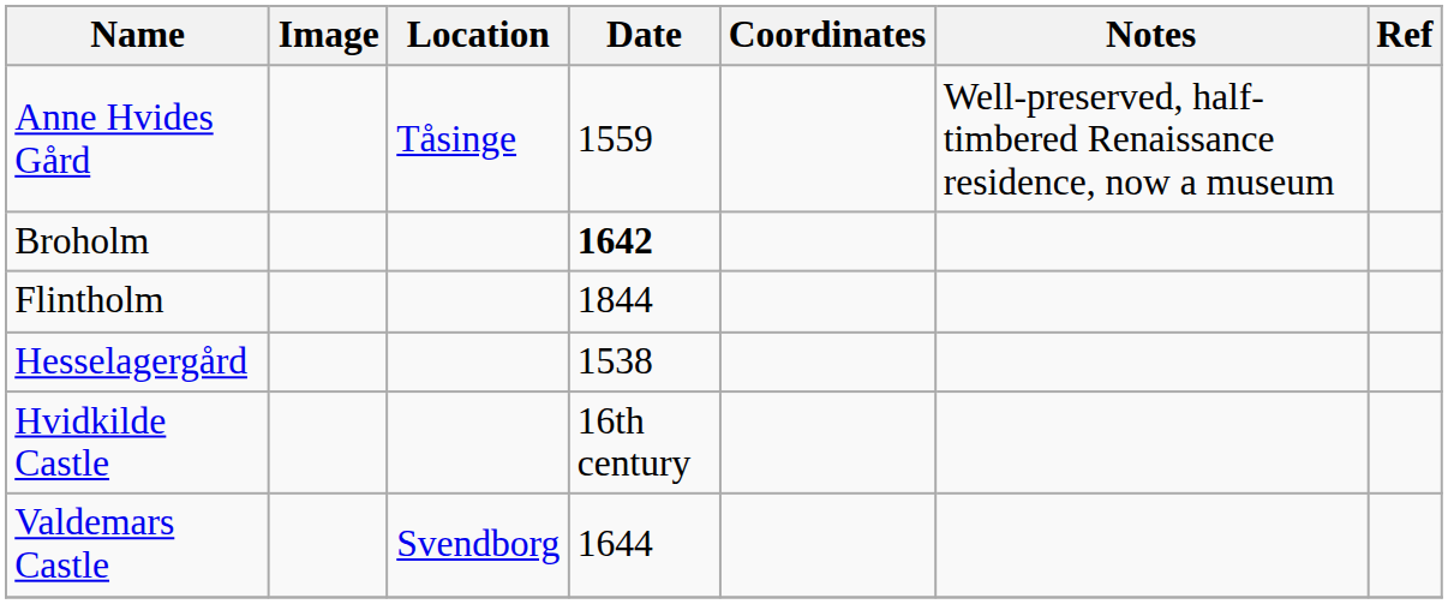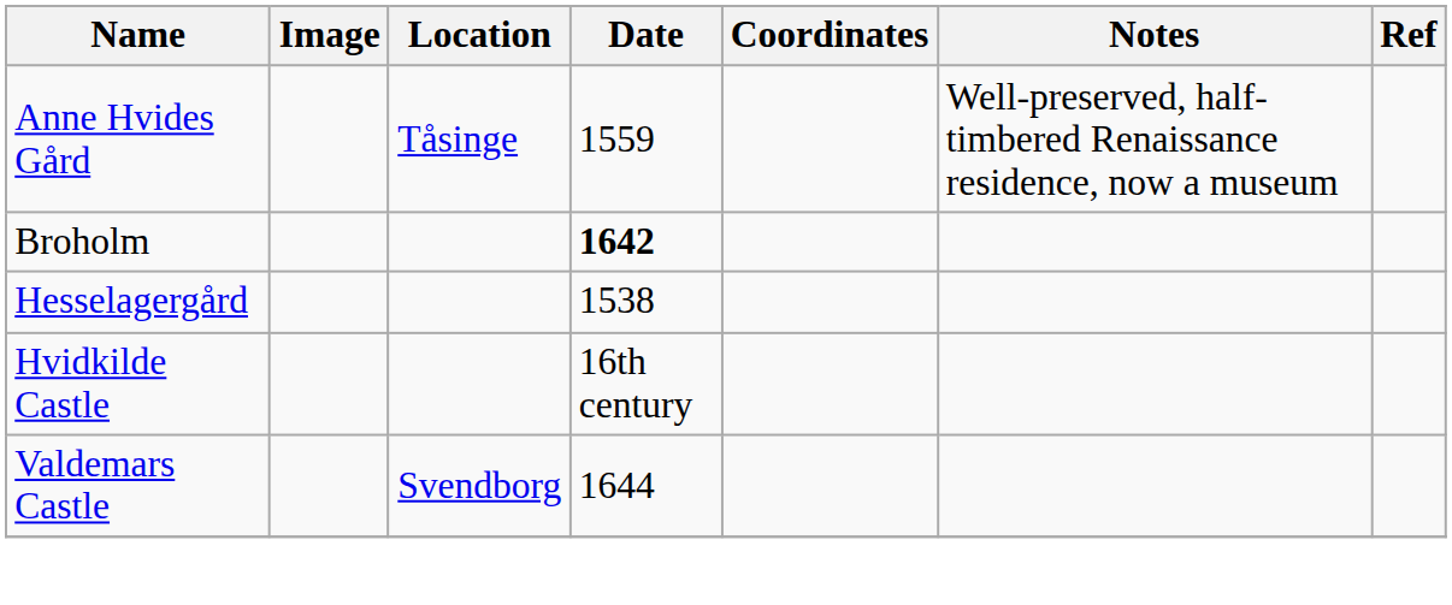 <table class="wikitable sortable">
 <tr>
 <th>Name</th>
 <th>Image</th>
 <th>Location</th>
 <th>Date</th>
 <th>Coordinates</th>
 <th>Notes</th>
 <th>Ref</th>
 </tr>
 <tr>
 <td><a href='#'>Anne Hvides Gård</a></td>
 <td></td>
 <td><a href='#'>Tåsinge</a></td>
 <td>1559</td>
 <td></td>
 <td>Well-preserved, half-timbered Renaissance residence, now a museum</td>
 <td></td>
 </tr>
 <tr>
 <td>Broholm</td>
 <td></td>
 <td></td>
 <td><strong>1642</strong></td>
-<td></td>
-<td></td>
-<td></td>
-</tr>
-<tr>
-<td>Flintholm</td>
-<td></td>
-<td></td>
-<td>1844</td>
 <td></td>
 <td></td>
 <td></td>
 </tr>
 <tr>
 <td><a href='#'>Hesselagergård</a></td>
 <td></td>
 <td></td>
 <td>1538</td>
 <td></td>
 <td></td>
 <td></td>
 </tr>
 <tr>
 <td><a href='#'>Hvidkilde Castle</a></td>
 <td></td>
 <td></td>
 <td>16th century</td>
 <td></td>
 <td></td>
 <td></td>
 </tr>
 <tr>
 <td><a href='#'>Valdemars Castle</a></td>
 <td></td>
 <td><a href='#'>Svendborg</a></td>
 <td>1644</td>
 <td></td>
 <td></td>
 <td></td>
 </tr>
 <tr>
 </tr>
 </table>
